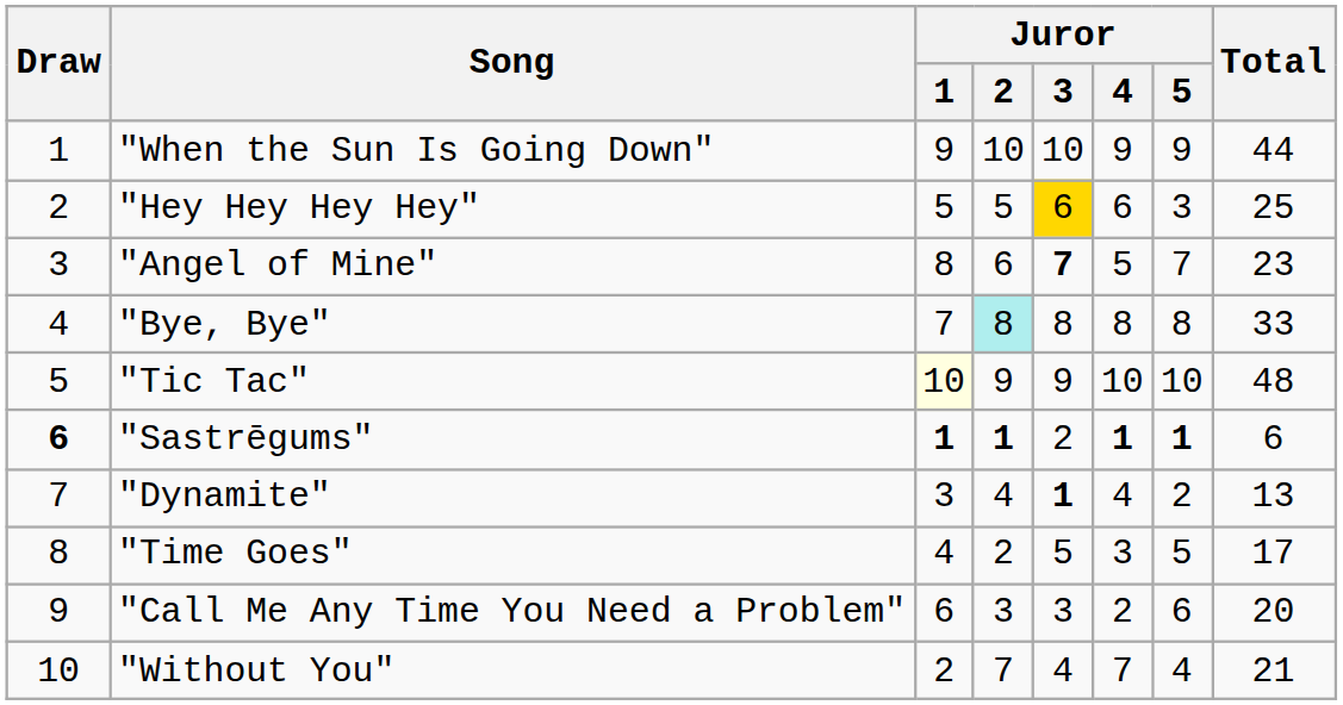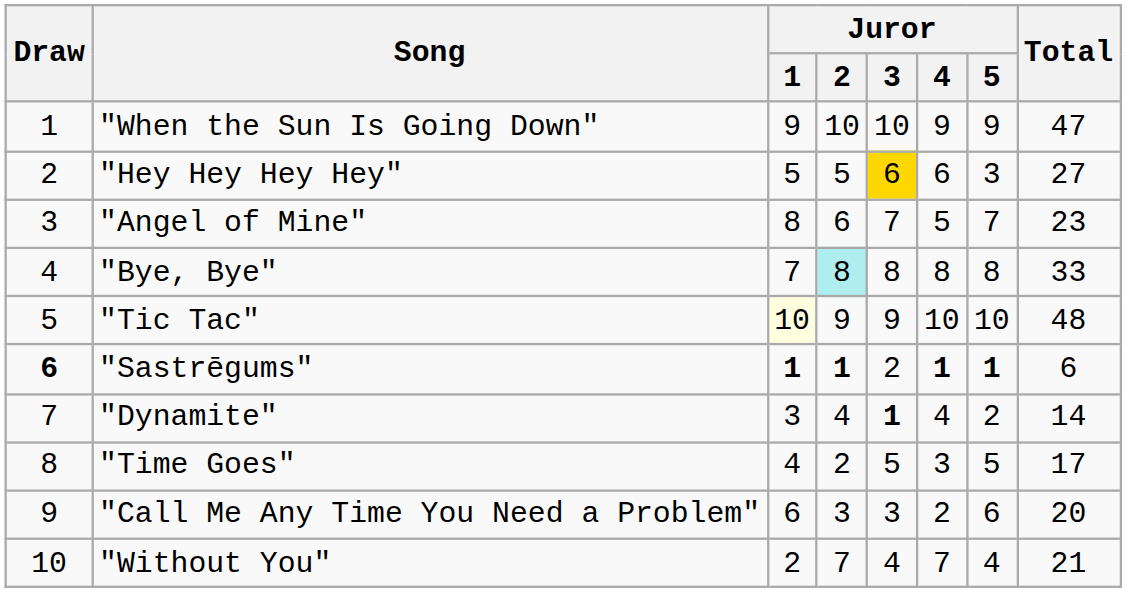 <table class="wikitable collapsible" style="margin: 1em auto 1em auto; text-align:center;">
 <tr>
 <th rowspan="2">Draw</th>
 <th rowspan="2">Song</th>
 <th colspan="5">Juror</th>
 <th rowspan="2">Total</th>
 </tr>
 <tr>
 <th>1</th>
 <th>2</th>
 <th>3</th>
 <th>4</th>
 <th>5</th>
 </tr>
 <tr>
 <td>1</td>
 <td align="left">"When the Sun Is Going Down"</td>
 <td>9</td>
 <td>10</td>
 <td>10</td>
 <td>9</td>
 <td>9</td>
-<td>44</td>
+<td>47</td>
 </tr>
 <tr>
 <td>2</td>
 <td align="left">"Hey Hey Hey Hey"</td>
 <td>5</td>
 <td>5</td>
 <td style="background: gold;">6</td>
 <td>6</td>
 <td>3</td>
-<td>25</td>
+<td>27</td>
 </tr>
 <tr>
 <td>3</td>
 <td align="left">"Angel of Mine"</td>
 <td>8</td>
 <td>6</td>
-<td><strong>7</strong></td>
+<td>7</td>
 <td>5</td>
 <td>7</td>
 <td>23</td>
 </tr>
 <tr>
 <td>4</td>
 <td align="left">"Bye, Bye"</td>
 <td>7</td>
 <td style="background: paleturquoise;">8</td>
 <td>8</td>
 <td>8</td>
 <td>8</td>
 <td>33</td>
 </tr>
 <tr>
 <td>5</td>
 <td align="left">"Tic Tac"</td>
 <td style="background: lightyellow;">10</td>
 <td>9</td>
 <td>9</td>
 <td>10</td>
 <td>10</td>
 <td>48</td>
 </tr>
 <tr>
 <td><strong>6</strong></td>
 <td align="left">"Sastrēgums"</td>
 <td><strong>1</strong></td>
 <td><strong>1</strong></td>
 <td>2</td>
 <td><strong>1</strong></td>
 <td><strong>1</strong></td>
 <td>6</td>
 </tr>
 <tr>
 <td>7</td>
 <td align="left">"Dynamite"</td>
 <td>3</td>
 <td>4</td>
 <td><strong>1</strong></td>
 <td>4</td>
 <td>2</td>
-<td>13</td>
+<td>14</td>
 </tr>
 <tr>
 <td>8</td>
 <td align="left">"Time Goes"</td>
 <td>4</td>
 <td>2</td>
 <td>5</td>
 <td>3</td>
 <td>5</td>
 <td>17</td>
 </tr>
 <tr>
 <td>9</td>
 <td align="left">"Call Me Any Time You Need a Problem"</td>
 <td>6</td>
 <td>3</td>
 <td>3</td>
 <td>2</td>
 <td>6</td>
 <td>20</td>
 </tr>
 <tr>
 <td>10</td>
 <td align="left">"Without You"</td>
 <td>2</td>
 <td>7</td>
 <td>4</td>
 <td>7</td>
 <td>4</td>
 <td>21</td>
 </tr>
 </table>
